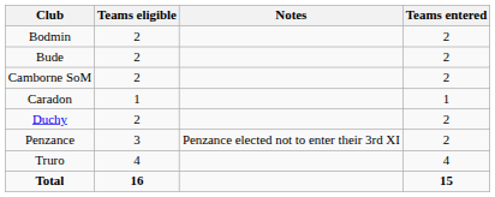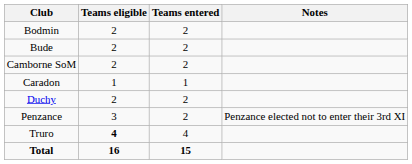 <table class="wikitable">
 <tr>
 <th align=center>Club</th>
 <th align=center>Teams eligible</th>
+<th align=center>Teams entered</th>
 <th align=center>Notes</th>
-<th align=center>Teams entered</th>
 </tr>
 <tr>
 <td align=center>Bodmin</td>
 <td align=center>2</td>
+<td align=center>2</td>
 <td></td>
-<td align=center>2</td>
 </tr>
 <tr>
 <td align=center>Bude</td>
 <td align=center>2</td>
+<td align=center>2</td>
 <td></td>
-<td align=center>2</td>
 </tr>
 <tr>
 <td align=center>Camborne SoM</td>
 <td align=center>2</td>
+<td align=center>2</td>
 <td></td>
-<td align=center>2</td>
 </tr>
 <tr>
 <td align=center>Caradon</td>
 <td align=center>1</td>
+<td align=center>1</td>
 <td></td>
-<td align=center>1</td>
 </tr>
 <tr>
 <td align=center><a href='#'>Duchy</a></td>
 <td align=center>2</td>
+<td align=center>2</td>
 <td></td>
-<td align=center>2</td>
 </tr>
 <tr>
 <td align=center>Penzance</td>
 <td align=center>3</td>
+<td align=center>2</td>
 <td>Penzance elected not to enter their 3rd XI</td>
-<td align=center>2</td>
 </tr>
 <tr>
 <td align=center>Truro</td>
+<td align=center><strong>4</strong></td>
 <td align=center>4</td>
 <td></td>
-<td align=center>4</td>
 </tr>
 <tr>
 <td align=center><strong>Total</strong></td>
 <td align=center><strong>16</strong></td>
+<td align=center><strong>15</strong></td>
 <td></td>
-<td align=center><strong>15</strong></td>
 </tr>
 </table>
